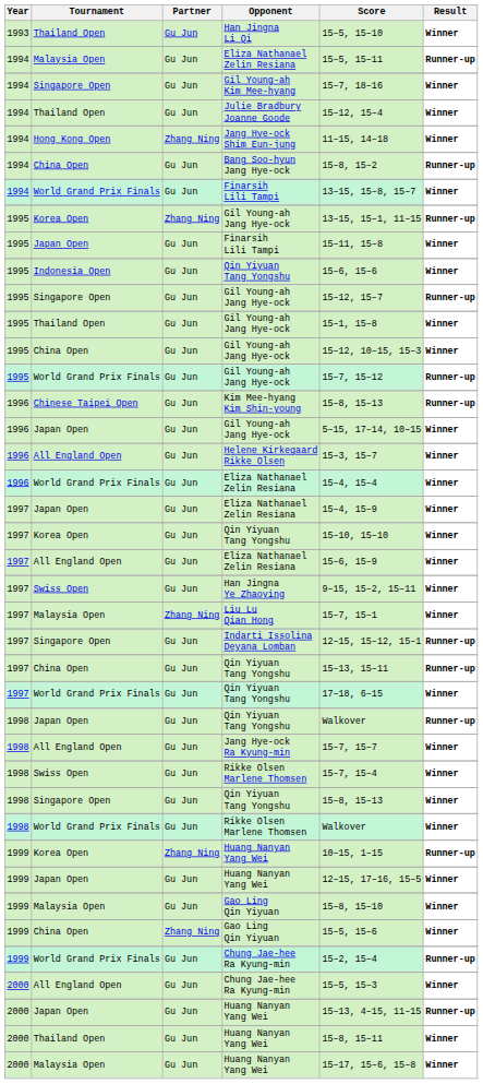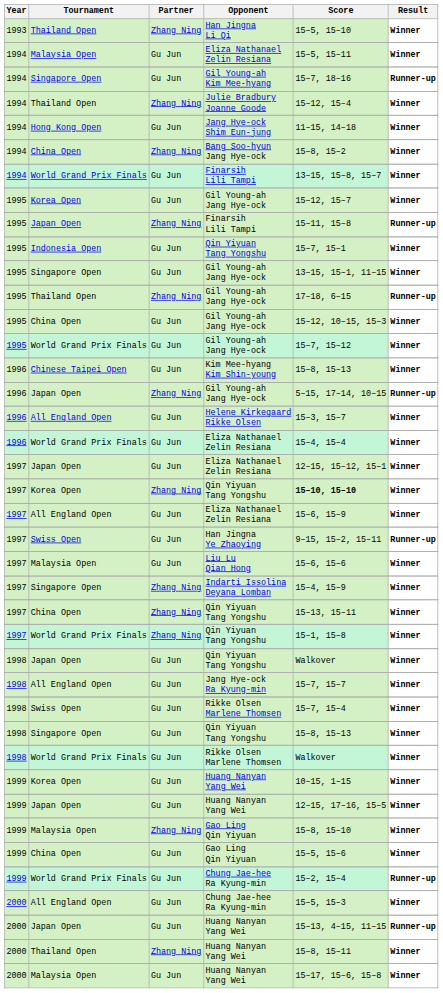 <table class="sortable wikitable" style="font-size: 90%;">
 <tr>
 <th>Year</th>
 <th>Tournament</th>
 <th>Partner</th>
 <th>Opponent</th>
 <th>Score</th>
 <th>Result</th>
 </tr>
 <tr style="background:#D4F1C5">
 <td align="center">1993</td>
 <td align="left"><a href='#'>Thailand Open</a></td>
-<td align="left"> <a href='#'>Gu Jun</a></td>
+<td align="left"> <a href='#'>Zhang Ning</a></td>
 <td align="left"> <a href='#'>Han Jingna</a> <br>  <a href='#'>Li Qi</a></td>
 <td align="left">15–5, 15–10</td>
 <td style="text-align:left; background:white"> <strong>Winner</strong></td>
 </tr>
 <tr>
 </tr>
 <tr style="background:#D4F1C5">
 <td align="center">1994</td>
 <td align="left"><a href='#'>Malaysia Open</a></td>
 <td align="left"> Gu Jun</td>
 <td align="left"> <a href='#'>Eliza Nathanael</a> <br>  <a href='#'>Zelin Resiana</a></td>
 <td align="left">15–5, 15–11</td>
-<td style="text-align:left; background:white"> <strong>Runner-up</strong></td>
+<td style="text-align:left; background:white"> <strong>Winner</strong></td>
 </tr>
 <tr>
 </tr>
 <tr style="background:#D4F1C5">
 <td align="center">1994</td>
 <td align="left"><a href='#'>Singapore Open</a></td>
 <td align="left"> Gu Jun</td>
 <td align="left"> <a href='#'>Gil Young-ah</a> <br>  <a href='#'>Kim Mee-hyang</a></td>
 <td align="left">15–7, 18–16</td>
-<td style="text-align:left; background:white"> <strong>Winner</strong></td>
+<td style="text-align:left; background:white"> <strong>Runner-up</strong></td>
 </tr>
 <tr>
 </tr>
 <tr style="background:#D4F1C5">
 <td align="center">1994</td>
 <td align="left">Thailand Open</td>
-<td align="left"> Gu Jun</td>
+<td align="left"> <a href='#'>Zhang Ning</a></td>
 <td align="left"> <a href='#'>Julie Bradbury</a> <br>  <a href='#'>Joanne Goode</a></td>
 <td align="left">15–12, 15–4</td>
 <td style="text-align:left; background:white"> <strong>Winner</strong></td>
 </tr>
 <tr>
 </tr>
 <tr style="background:#D4F1C5">
 <td align="center">1994</td>
 <td align="left"><a href='#'>Hong Kong Open</a></td>
-<td align="left"> <a href='#'>Zhang Ning</a></td>
+<td align="left"> Gu Jun</td>
 <td align="left"> <a href='#'>Jang Hye-ock</a> <br>  <a href='#'>Shim Eun-jung</a></td>
 <td align="left">11–15, 14–18</td>
 <td style="text-align:left; background:white"> <strong>Winner</strong></td>
 </tr>
 <tr>
 </tr>
 <tr style="background:#D4F1C5">
 <td align="center">1994</td>
 <td align="left"><a href='#'>China Open</a></td>
-<td align="left"> Gu Jun</td>
+<td align="left"> <a href='#'>Zhang Ning</a></td>
 <td align="left"> <a href='#'>Bang Soo-hyun</a> <br>  Jang Hye-ock</td>
 <td align="left">15–8, 15–2</td>
-<td style="text-align:left; background:white"> <strong>Runner-up</strong></td>
+<td style="text-align:left; background:white"> <strong>Winner</strong></td>
 </tr>
 <tr>
 </tr>
 <tr style="background:#C3F6D7">
 <td align="center"><a href='#'>1994</a></td>
 <td align="left"><a href='#'>World Grand Prix Finals</a></td>
 <td align="left"> Gu Jun</td>
 <td align="left"> <a href='#'>Finarsih</a> <br>  <a href='#'>Lili Tampi</a></td>
 <td align="left">13–15, 15–8, 15–7</td>
 <td style="text-align:left; background:white"> <strong>Winner</strong></td>
 </tr>
 <tr>
 </tr>
 <tr style="background:#D4F1C5">
 <td align="center">1995</td>
 <td align="left"><a href='#'>Korea Open</a></td>
-<td align="left"> <a href='#'>Zhang Ning</a></td>
+<td align="left"> Gu Jun</td>
 <td align="left"> Gil Young-ah <br>  Jang Hye-ock</td>
-<td align="left">13–15, 15–1, 11–15</td>
-<td style="text-align:left; background:white"> <strong>Runner-up</strong></td>
+<td align="left">15–12, 15–7</td>
+<td style="text-align:left; background:white"> <strong>Winner</strong></td>
 </tr>
 <tr>
 </tr>
 <tr style="background:#D4F1C5">
 <td align="center">1995</td>
 <td align="left"><a href='#'>Japan Open</a></td>
-<td align="left"> Gu Jun</td>
+<td align="left"> <a href='#'>Zhang Ning</a></td>
 <td align="left"> Finarsih <br>  Lili Tampi</td>
 <td align="left">15–11, 15–8</td>
-<td style="text-align:left; background:white"> <strong>Winner</strong></td>
+<td style="text-align:left; background:white"> <strong>Runner-up</strong></td>
 </tr>
 <tr>
 </tr>
 <tr style="background:#D4F1C5">
 <td align="center">1995</td>
 <td align="left"><a href='#'>Indonesia Open</a></td>
 <td align="left"> Gu Jun</td>
 <td align="left"> <a href='#'>Qin Yiyuan</a> <br>  <a href='#'>Tang Yongshu</a></td>
-<td align="left">15–6, 15–6</td>
+<td align="left">15–7, 15–1</td>
 <td style="text-align:left; background:white"> <strong>Winner</strong></td>
 </tr>
 <tr>
 </tr>
 <tr style="background:#D4F1C5">
 <td align="center">1995</td>
 <td align="left">Singapore Open</td>
 <td align="left"> Gu Jun</td>
 <td align="left"> Gil Young-ah <br>  Jang Hye-ock</td>
-<td align="left">15–12, 15–7</td>
-<td style="text-align:left; background:white"> <strong>Runner-up</strong></td>
+<td align="left">13–15, 15–1, 11–15</td>
+<td style="text-align:left; background:white"> <strong>Winner</strong></td>
 </tr>
 <tr>
 </tr>
 <tr style="background:#D4F1C5">
 <td align="center">1995</td>
 <td align="left">Thailand Open</td>
-<td align="left"> Gu Jun</td>
+<td align="left"> <a href='#'>Zhang Ning</a></td>
 <td align="left"> Gil Young-ah <br>  Jang Hye-ock</td>
-<td align="left">15–1, 15–8</td>
-<td style="text-align:left; background:white"> <strong>Winner</strong></td>
+<td align="left">17–18, 6–15</td>
+<td style="text-align:left; background:white"> <strong>Runner-up</strong></td>
 </tr>
 <tr>
 </tr>
 <tr style="background:#D4F1C5">
 <td align="center">1995</td>
 <td align="left">China Open</td>
 <td align="left"> Gu Jun</td>
 <td align="left"> Gil Young-ah <br>  Jang Hye-ock</td>
 <td align="left">15–12, 10–15, 15–3</td>
 <td style="text-align:left; background:white"> <strong>Winner</strong></td>
 </tr>
 <tr>
 </tr>
 <tr style="background:#C3F6D7">
 <td align="center"><a href='#'>1995</a></td>
 <td align="left">World Grand Prix Finals</td>
 <td align="left"> Gu Jun</td>
 <td align="left"> Gil Young-ah <br>  Jang Hye-ock</td>
 <td align="left">15–7, 15–12</td>
-<td style="text-align:left; background:white"> <strong>Runner-up</strong></td>
+<td style="text-align:left; background:white"> <strong>Winner</strong></td>
 </tr>
 <tr>
 </tr>
 <tr style="background:#D4F1C5">
 <td align="center">1996</td>
 <td align="left"><a href='#'>Chinese Taipei Open</a></td>
 <td align="left"> Gu Jun</td>
 <td align="left"> Kim Mee-hyang <br>  <a href='#'>Kim Shin-young</a></td>
 <td align="left">15–8, 15–13</td>
-<td style="text-align:left; background:white"> <strong>Runner-up</strong></td>
+<td style="text-align:left; background:white"> <strong>Winner</strong></td>
 </tr>
 <tr>
 </tr>
 <tr style="background:#D4F1C5">
 <td align="center">1996</td>
 <td align="left">Japan Open</td>
-<td align="left"> Gu Jun</td>
+<td align="left"> <a href='#'>Zhang Ning</a></td>
 <td align="left"> Gil Young-ah <br>  Jang Hye-ock</td>
 <td align="left">5–15, 17–14, 10–15</td>
-<td style="text-align:left; background:white"> <strong>Winner</strong></td>
+<td style="text-align:left; background:white"> <strong>Runner-up</strong></td>
 </tr>
 <tr>
 </tr>
 <tr style="background:#D4F1C5">
 <td align="center"><a href='#'>1996</a></td>
 <td align="left"><a href='#'>All England Open</a></td>
 <td align="left"> Gu Jun</td>
 <td align="left"> <a href='#'>Helene Kirkegaard</a> <br>  <a href='#'>Rikke Olsen</a></td>
 <td align="left">15–3, 15–7</td>
 <td style="text-align:left; background:white"> <strong>Winner</strong></td>
 </tr>
 <tr>
 </tr>
 <tr style="background:#C3F6D7">
 <td align="center"><a href='#'>1996</a></td>
 <td align="left">World Grand Prix Finals</td>
 <td align="left"> Gu Jun</td>
 <td align="left"> Eliza Nathanael <br>  Zelin Resiana</td>
 <td align="left">15–4, 15–4</td>
 <td style="text-align:left; background:white"> <strong>Winner</strong></td>
 </tr>
 <tr>
 </tr>
 <tr style="background:#D4F1C5">
 <td align="center">1997</td>
 <td align="left">Japan Open</td>
 <td align="left"> Gu Jun</td>
 <td align="left"> Eliza Nathanael <br>  Zelin Resiana</td>
-<td align="left">15–4, 15–9</td>
+<td align="left">12–15, 15–12, 15–1</td>
 <td style="text-align:left; background:white"> <strong>Winner</strong></td>
 </tr>
 <tr>
 </tr>
 <tr style="background:#D4F1C5">
 <td align="center">1997</td>
 <td align="left">Korea Open</td>
-<td align="left"> Gu Jun</td>
+<td align="left"> <a href='#'>Zhang Ning</a></td>
 <td align="left"> Qin Yiyuan <br>  Tang Yongshu</td>
-<td align="left">15–10, 15–10</td>
+<td align="left"><strong>15–10, 15–10</strong></td>
 <td style="text-align:left; background:white"> <strong>Winner</strong></td>
 </tr>
 <tr>
 </tr>
 <tr style="background:#D4F1C5">
 <td align="center"><a href='#'>1997</a></td>
 <td align="left">All England Open</td>
 <td align="left"> Gu Jun</td>
 <td align="left"> Eliza Nathanael <br>  Zelin Resiana</td>
 <td align="left">15–6, 15–9</td>
 <td style="text-align:left; background:white"> <strong>Winner</strong></td>
 </tr>
 <tr>
 </tr>
 <tr style="background:#D4F1C5">
 <td align="center">1997</td>
 <td align="left"><a href='#'>Swiss Open</a></td>
 <td align="left"> Gu Jun</td>
 <td align="left"> Han Jingna <br>  <a href='#'>Ye Zhaoying</a></td>
 <td align="left">9–15, 15–2, 15–11</td>
-<td style="text-align:left; background:white"> <strong>Winner</strong></td>
+<td style="text-align:left; background:white"> <strong>Runner-up</strong></td>
 </tr>
 <tr>
 </tr>
 <tr style="background:#D4F1C5">
 <td align="center">1997</td>
 <td align="left">Malaysia Open</td>
-<td align="left"> <a href='#'>Zhang Ning</a></td>
+<td align="left"> Gu Jun</td>
 <td align="left"> <a href='#'>Liu Lu</a> <br>  <a href='#'>Qian Hong</a></td>
-<td align="left">15–7, 15–1</td>
+<td align="left">15–6, 15–6</td>
 <td style="text-align:left; background:white"> <strong>Winner</strong></td>
 </tr>
 <tr>
 </tr>
 <tr style="background:#D4F1C5">
 <td align="center">1997</td>
 <td align="left">Singapore Open</td>
-<td align="left"> Gu Jun</td>
+<td align="left"> <a href='#'>Zhang Ning</a></td>
 <td align="left"> <a href='#'>Indarti Issolina</a> <br>  <a href='#'>Deyana Lomban</a></td>
-<td align="left">12–15, 15–12, 15–1</td>
-<td style="text-align:left; background:white"> <strong>Runner-up</strong></td>
+<td align="left">15–4, 15–9</td>
+<td style="text-align:left; background:white"> <strong>Winner</strong></td>
 </tr>
 <tr>
 </tr>
 <tr style="background:#D4F1C5">
 <td align="center">1997</td>
 <td align="left">China Open</td>
-<td align="left"> Gu Jun</td>
+<td align="left"> <a href='#'>Zhang Ning</a></td>
 <td align="left"> Qin Yiyuan <br>  Tang Yongshu</td>
 <td align="left">15–13, 15–11</td>
-<td style="text-align:left; background:white"> <strong>Runner-up</strong></td>
+<td style="text-align:left; background:white"> <strong>Winner</strong></td>
 </tr>
 <tr>
 </tr>
 <tr style="background:#C3F6D7">
 <td align="center"><a href='#'>1997</a></td>
 <td align="left">World Grand Prix Finals</td>
-<td align="left"> Gu Jun</td>
+<td align="left"> <a href='#'>Zhang Ning</a></td>
 <td align="left"> Qin Yiyuan <br>  Tang Yongshu</td>
-<td align="left">17–18, 6–15</td>
+<td align="left">15–1, 15–8</td>
 <td style="text-align:left; background:white"> <strong>Winner</strong></td>
 </tr>
 <tr>
 </tr>
 <tr style="background:#D4F1C5">
 <td align="center">1998</td>
 <td align="left">Japan Open</td>
 <td align="left"> Gu Jun</td>
 <td align="left"> Qin Yiyuan <br>  Tang Yongshu</td>
 <td align="left">Walkover</td>
-<td style="text-align:left; background:white"> <strong>Runner-up</strong></td>
+<td style="text-align:left; background:white"> <strong>Winner</strong></td>
 </tr>
 <tr>
 </tr>
 <tr style="background:#D4F1C5">
 <td align="center"><a href='#'>1998</a></td>
 <td align="left">All England Open</td>
 <td align="left"> Gu Jun</td>
 <td align="left"> Jang Hye-ock <br>  <a href='#'>Ra Kyung-min</a></td>
 <td align="left">15–7, 15–7</td>
 <td style="text-align:left; background:white"> <strong>Winner</strong></td>
 </tr>
 <tr>
 </tr>
 <tr style="background:#D4F1C5">
 <td align="center">1998</td>
 <td align="left">Swiss Open</td>
 <td align="left"> Gu Jun</td>
 <td align="left"> Rikke Olsen <br>  <a href='#'>Marlene Thomsen</a></td>
 <td align="left">15–7, 15–4</td>
 <td style="text-align:left; background:white"> <strong>Winner</strong></td>
 </tr>
 <tr>
 </tr>
 <tr style="background:#D4F1C5">
 <td align="center">1998</td>
 <td align="left">Singapore Open</td>
 <td align="left"> Gu Jun</td>
 <td align="left"> Qin Yiyuan <br>  Tang Yongshu</td>
 <td align="left">15–8, 15–13</td>
 <td style="text-align:left; background:white"> <strong>Winner</strong></td>
 </tr>
 <tr>
 </tr>
 <tr style="background:#C3F6D7">
 <td align="center"><a href='#'>1998</a></td>
 <td align="left">World Grand Prix Finals</td>
 <td align="left"> Gu Jun</td>
 <td align="left"> Rikke Olsen <br>  Marlene Thomsen</td>
 <td align="left">Walkover</td>
 <td style="text-align:left; background:white"> <strong>Winner</strong></td>
 </tr>
 <tr>
 </tr>
 <tr style="background:#D4F1C5">
 <td align="center">1999</td>
 <td align="left">Korea Open</td>
-<td align="left"> <a href='#'>Zhang Ning</a></td>
+<td align="left"> Gu Jun</td>
 <td align="left"> <a href='#'>Huang Nanyan</a> <br>  <a href='#'>Yang Wei</a></td>
 <td align="left">10–15, 1–15</td>
-<td style="text-align:left; background:white"> <strong>Runner-up</strong></td>
+<td style="text-align:left; background:white"> <strong>Winner</strong></td>
 </tr>
 <tr>
 </tr>
 <tr style="background:#D4F1C5">
 <td align="center">1999</td>
 <td align="left">Japan Open</td>
 <td align="left"> Gu Jun</td>
 <td align="left"> Huang Nanyan <br>  Yang Wei</td>
 <td align="left">12–15, 17–16, 15–5</td>
 <td style="text-align:left; background:white"> <strong>Winner</strong></td>
 </tr>
 <tr>
 </tr>
 <tr style="background:#D4F1C5">
 <td align="center">1999</td>
 <td align="left">Malaysia Open</td>
-<td align="left"> Gu Jun</td>
+<td align="left"> <a href='#'>Zhang Ning</a></td>
 <td align="left"> <a href='#'>Gao Ling</a> <br>  Qin Yiyuan</td>
 <td align="left">15–8, 15–10</td>
 <td style="text-align:left; background:white"> <strong>Winner</strong></td>
 </tr>
 <tr>
 </tr>
 <tr style="background:#D4F1C5">
 <td align="center">1999</td>
 <td align="left">China Open</td>
-<td align="left"> <a href='#'>Zhang Ning</a></td>
+<td align="left"> Gu Jun</td>
 <td align="left"> Gao Ling <br>  Qin Yiyuan</td>
 <td align="left">15–5, 15–6</td>
 <td style="text-align:left; background:white"> <strong>Winner</strong></td>
 </tr>
 <tr>
 </tr>
 <tr style="background:#C3F6D7">
 <td align="center"><a href='#'>1999</a></td>
 <td align="left">World Grand Prix Finals</td>
 <td align="left"> Gu Jun</td>
 <td align="left"> <a href='#'>Chung Jae-hee</a> <br>  Ra Kyung-min</td>
 <td align="left">15–2, 15–4</td>
 <td style="text-align:left; background:white"> <strong>Runner-up</strong></td>
 </tr>
 <tr>
 </tr>
 <tr style="background:#D4F1C5">
 <td align="center"><a href='#'>2000</a></td>
 <td align="left">All England Open</td>
 <td align="left"> Gu Jun</td>
 <td align="left"> Chung Jae-hee <br>  Ra Kyung-min</td>
 <td align="left">15–5, 15–3</td>
 <td style="text-align:left; background:white"> <strong>Winner</strong></td>
 </tr>
 <tr>
 </tr>
 <tr style="background:#D4F1C5">
 <td align="center">2000</td>
 <td align="left">Japan Open</td>
 <td align="left"> Gu Jun</td>
 <td align="left"> Huang Nanyan <br>  Yang Wei</td>
 <td align="left">15–13, 4–15, 11–15</td>
 <td style="text-align:left; background:white"> <strong>Runner-up</strong></td>
 </tr>
 <tr>
 </tr>
 <tr style="background:#D4F1C5">
 <td align="center">2000</td>
 <td align="left">Thailand Open</td>
-<td align="left"> Gu Jun</td>
+<td align="left"> <a href='#'>Zhang Ning</a></td>
 <td align="left"> Huang Nanyan <br>  Yang Wei</td>
 <td align="left">15–8, 15–11</td>
 <td style="text-align:left; background:white"> <strong>Winner</strong></td>
 </tr>
 <tr>
 </tr>
 <tr style="background:#D4F1C5">
 <td align="center">2000</td>
 <td align="left">Malaysia Open</td>
 <td align="left"> Gu Jun</td>
 <td align="left"> Huang Nanyan <br>  Yang Wei</td>
 <td align="left">15–17, 15–6, 15–8</td>
 <td style="text-align:left; background:white"> <strong>Winner</strong></td>
 </tr>
 </table>
